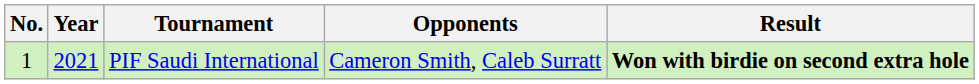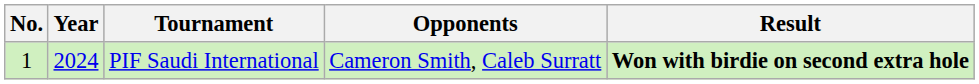 <table class="wikitable" style="font-size:95%;">
 <tr>
 <th>No.</th>
 <th>Year</th>
 <th>Tournament</th>
 <th>Opponents</th>
 <th>Result</th>
 </tr>
 <tr style="background:#D0F0C0;">
 <td align=center>1</td>
-<td><a href='#'>2021</a></td>
+<td><a href='#'>2024</a></td>
 <td><a href='#'>PIF Saudi International</a></td>
 <td> <a href='#'>Cameron Smith</a>,  <a href='#'>Caleb Surratt</a></td>
 <td><strong>Won with birdie on second extra hole</strong></td>
 </tr>
 </table>
